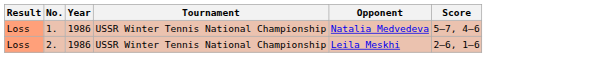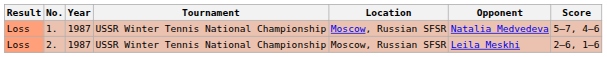 <table class="wikitable" style="font-size:97%">
 <tr>
 <th>Result</th>
 <th>No.</th>
 <th>Year</th>
 <th>Tournament</th>
+<th>Location</th>
 <th>Opponent</th>
 <th>Score</th>
 </tr>
 <tr bgcolor=#EBC2AF>
 <td style="background:#ffa07a;">Loss</td>
 <td>1.</td>
-<td>1986</td>
+<td>1987</td>
 <td>USSR Winter Tennis National Championship</td>
+<td><a href='#'>Moscow</a>, Russian SFSR</td>
 <td> <a href='#'>Natalia Medvedeva</a></td>
 <td>5–7, 4–6</td>
 </tr>
 <tr bgcolor=#EBC2AF>
 <td style="background:#ffa07a;">Loss</td>
 <td>2.</td>
-<td>1986</td>
+<td>1987</td>
 <td>USSR Winter Tennis National Championship</td>
+<td>Moscow, Russian SFSR</td>
 <td> <a href='#'>Leila Meskhi</a></td>
 <td>2–6, 1–6</td>
 </tr>
 </table>
